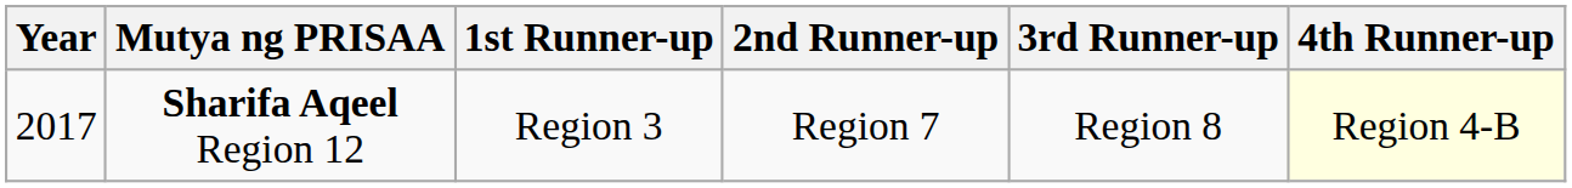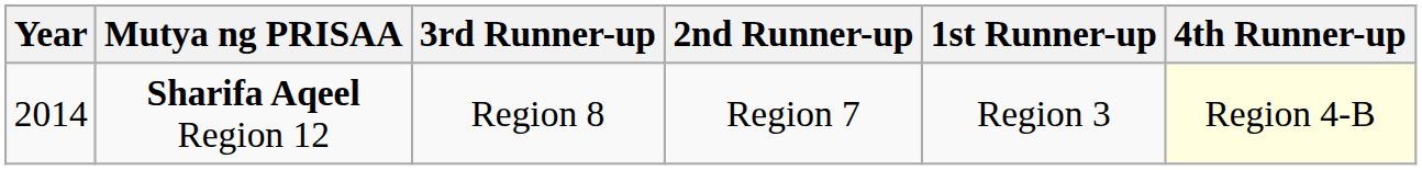 <table class=wikitable>
 <tr>
 <th>Year</th>
 <th>Mutya ng PRISAA</th>
+<th>3rd Runner-up</th>
+<th>2nd Runner-up</th>
 <th>1st Runner-up</th>
-<th>2nd Runner-up</th>
-<th>3rd Runner-up</th>
 <th>4th Runner-up</th>
 </tr>
 <tr>
-<td>2017</td>
+<td>2014</td>
 <td style="text-align:center;"><strong>Sharifa Aqeel</strong><br>Region 12</td>
+<td style="text-align:center;">Region 8</td>
+<td style="text-align:center;">Region 7</td>
 <td style="text-align:center;">Region 3</td>
-<td style="text-align:center;">Region 7</td>
-<td style="text-align:center;">Region 8</td>
 <td style="background: lightyellow; text-align:center;">Region 4-B</td>
 </tr>
 </table>
